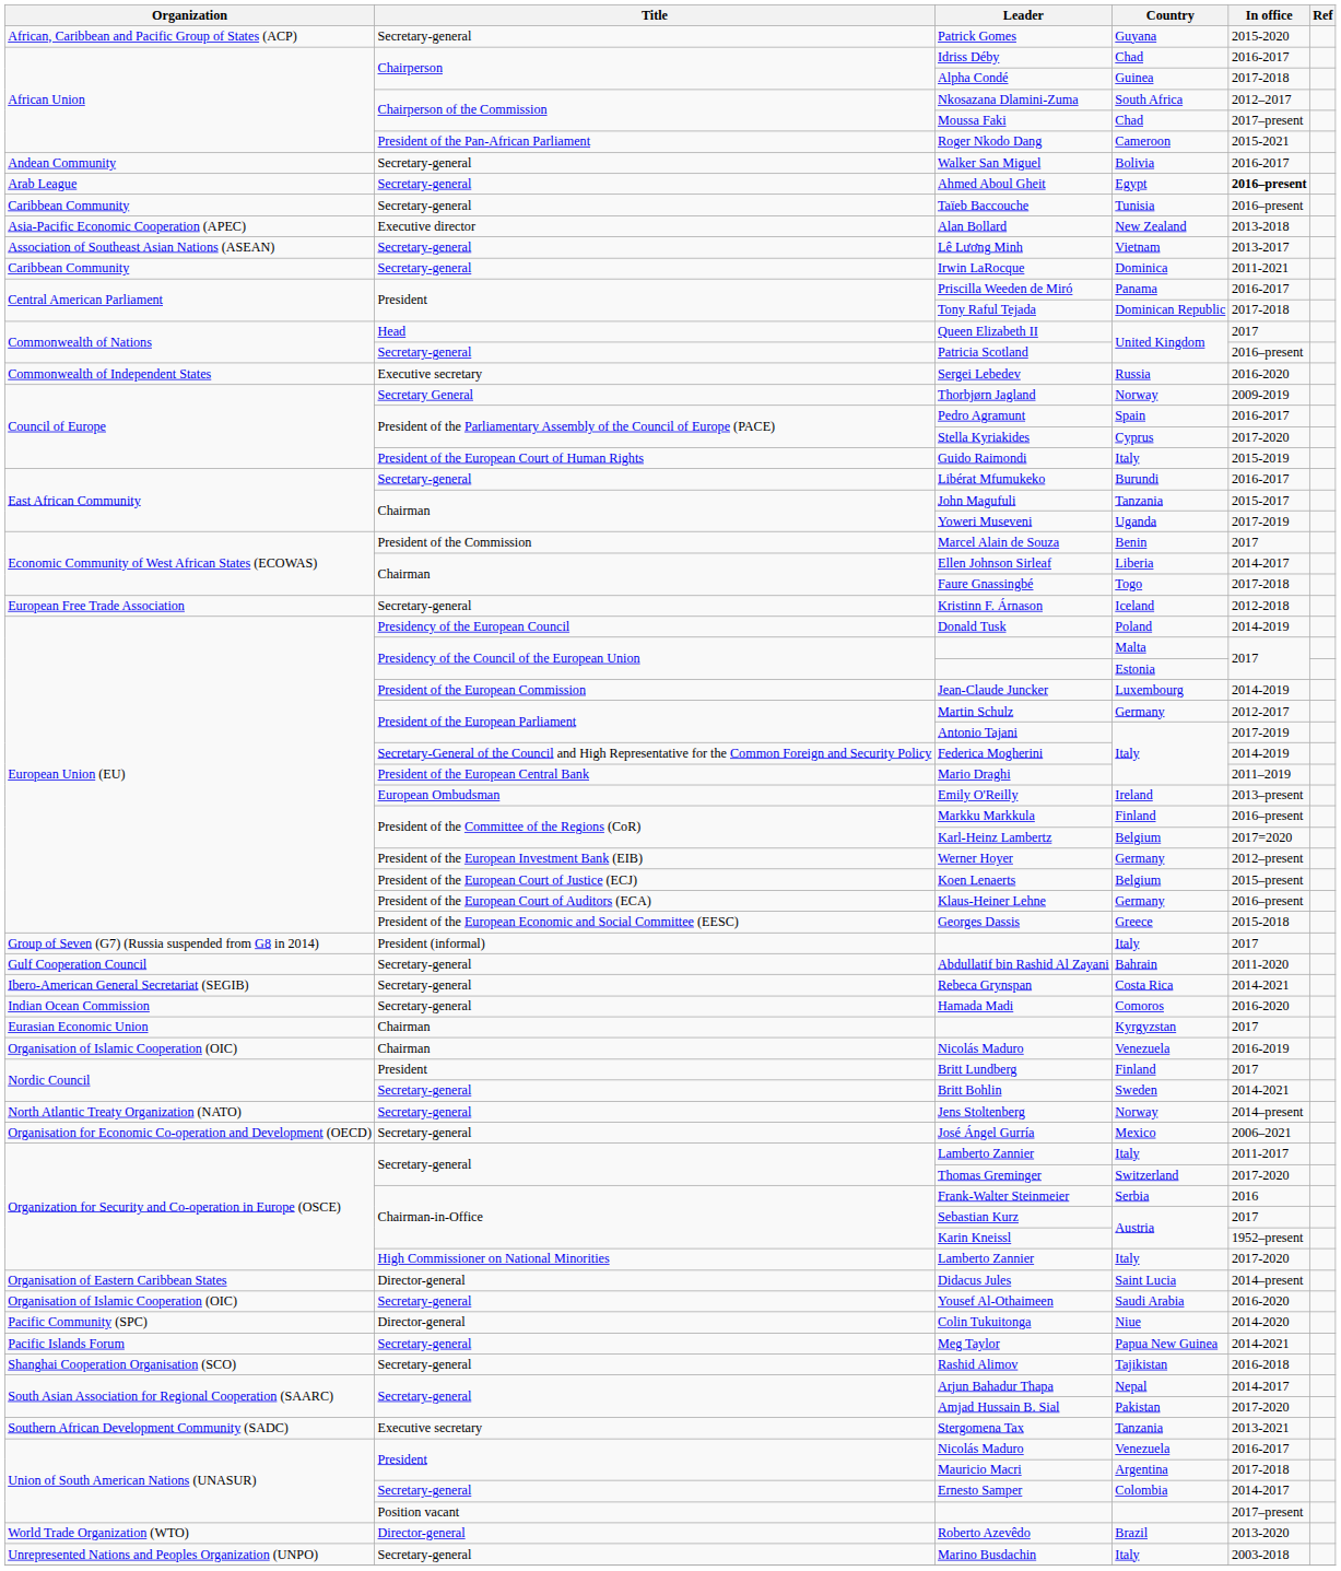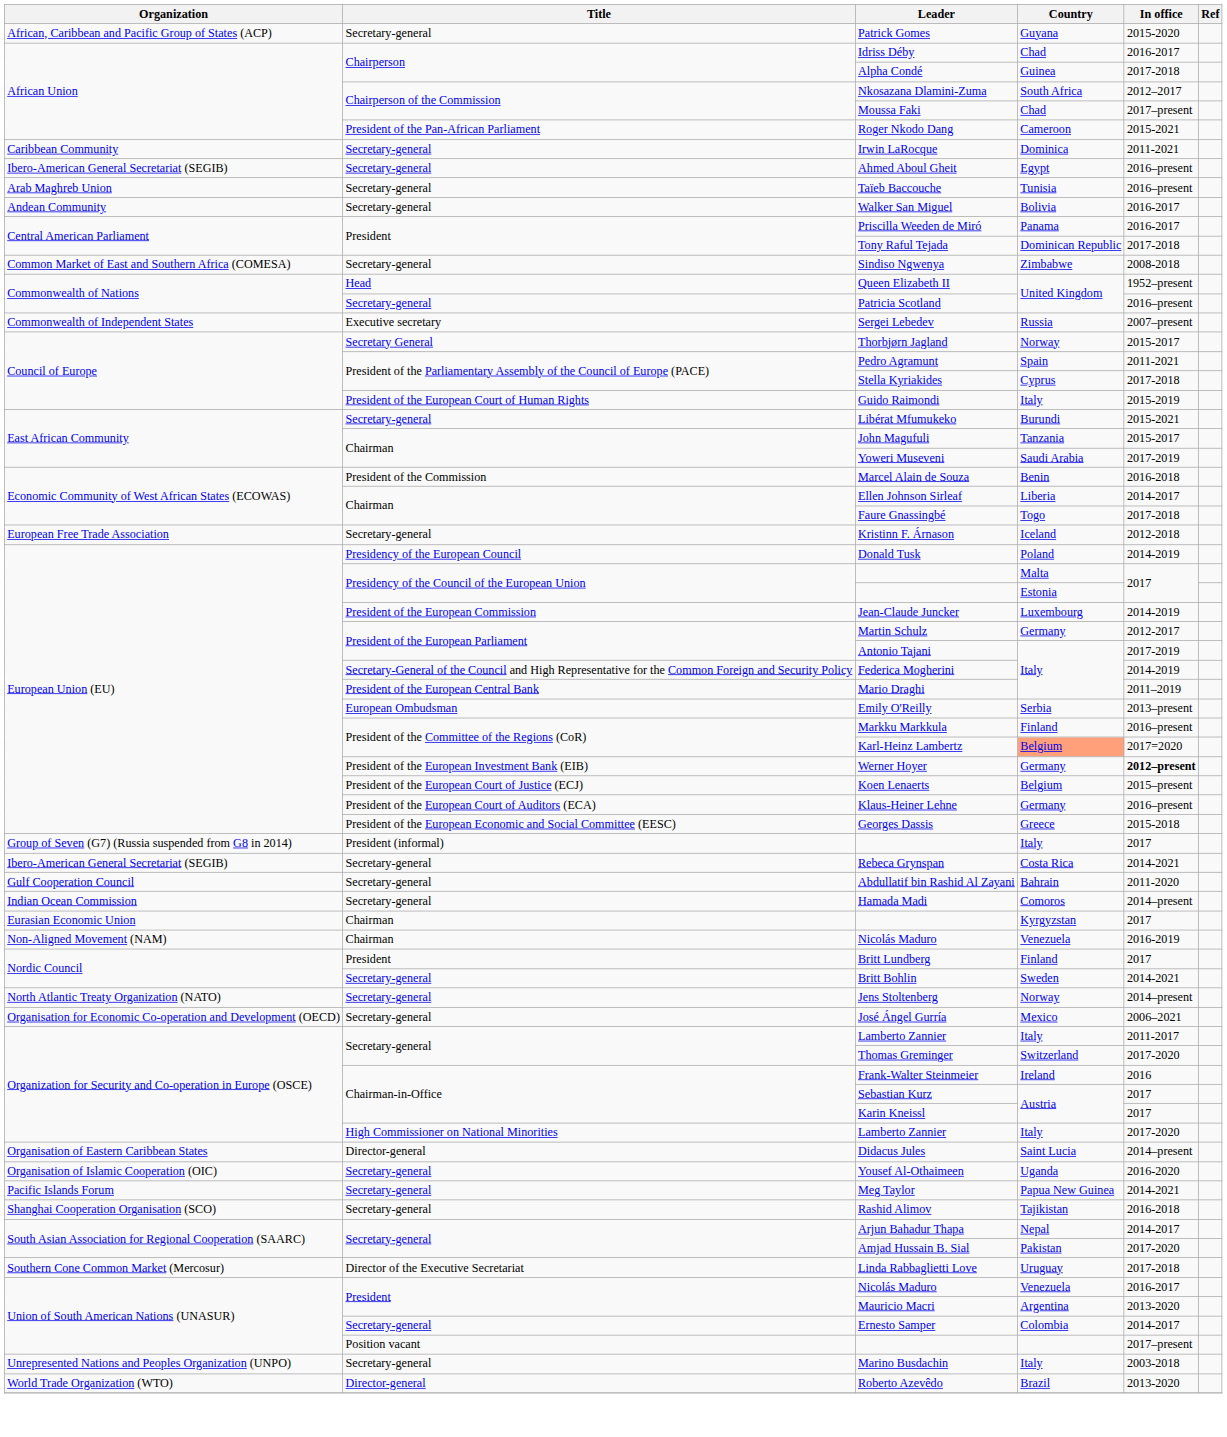 <table class="wikitable unsortable">
 <tr>
 <th>Organization</th>
 <th>Title</th>
 <th>Leader</th>
 <th>Country</th>
 <th>In office</th>
 <th>Ref</th>
 </tr>
 <tr>
 <td><a href='#'>African, Caribbean and Pacific Group of States</a> (ACP)</td>
 <td>Secretary-general</td>
 <td><a href='#'>Patrick Gomes</a></td>
 <td><a href='#'>Guyana</a></td>
 <td>2015-2020</td>
 <td></td>
 </tr>
 <tr>
 <td rowspan="5"><a href='#'>African Union</a></td>
 <td rowspan="2"><a href='#'>Chairperson</a></td>
 <td><a href='#'>Idriss Déby</a></td>
 <td><a href='#'>Chad</a></td>
 <td>2016-2017</td>
 <td></td>
 </tr>
 <tr>
 <td><a href='#'>Alpha Condé</a></td>
 <td><a href='#'>Guinea</a></td>
 <td>2017-2018</td>
 <td></td>
 </tr>
 <tr>
 <td rowspan="2"><a href='#'>Chairperson of the Commission</a></td>
 <td><a href='#'>Nkosazana Dlamini-Zuma</a></td>
 <td><a href='#'>South Africa</a></td>
 <td>2012–2017</td>
 <td></td>
 </tr>
 <tr>
 <td><a href='#'>Moussa Faki</a></td>
 <td><a href='#'>Chad</a></td>
 <td>2017–present</td>
 <td></td>
 </tr>
 <tr>
 <td><a href='#'>President of the Pan-African Parliament</a></td>
 <td><a href='#'>Roger Nkodo Dang</a></td>
 <td><a href='#'>Cameroon</a></td>
 <td>2015-2021</td>
 <td></td>
 </tr>
 <tr>
-<td><a href='#'>Andean Community</a></td>
-<td>Secretary-general</td>
-<td><a href='#'>Walker San Miguel</a></td>
-<td><a href='#'>Bolivia</a></td>
-<td>2016-2017</td>
+<td><a href='#'>Caribbean Community</a></td>
+<td><a href='#'>Secretary-general</a></td>
+<td><a href='#'>Irwin LaRocque</a></td>
+<td><a href='#'>Dominica</a></td>
+<td>2011-2021</td>
 <td></td>
 </tr>
 <tr>
-<td><a href='#'>Arab League</a></td>
+<td><a href='#'>Ibero-American General Secretariat</a> (SEGIB)</td>
 <td><a href='#'>Secretary-general</a></td>
 <td><a href='#'>Ahmed Aboul Gheit</a></td>
 <td><a href='#'>Egypt</a></td>
-<td><strong>2016–present</strong></td>
+<td>2016–present</td>
 <td></td>
 </tr>
 <tr>
-<td><a href='#'>Caribbean Community</a></td>
+<td><a href='#'>Arab Maghreb Union</a></td>
 <td>Secretary-general</td>
 <td><a href='#'>Taïeb Baccouche</a></td>
 <td><a href='#'>Tunisia</a></td>
 <td>2016–present</td>
 <td></td>
 </tr>
 <tr>
-<td><a href='#'>Asia-Pacific Economic Cooperation</a> (APEC)</td>
-<td>Executive director</td>
-<td><a href='#'>Alan Bollard</a></td>
-<td><a href='#'>New Zealand</a></td>
-<td>2013-2018</td>
-<td></td>
-</tr>
-<tr>
-<td><a href='#'>Association of Southeast Asian Nations</a> (ASEAN)</td>
-<td><a href='#'>Secretary-general</a></td>
-<td><a href='#'>Lê Lương Minh</a></td>
-<td><a href='#'>Vietnam</a></td>
-<td>2013-2017</td>
-<td></td>
-</tr>
-<tr>
-<td><a href='#'>Caribbean Community</a></td>
-<td><a href='#'>Secretary-general</a></td>
-<td><a href='#'>Irwin LaRocque</a></td>
-<td><a href='#'>Dominica</a></td>
-<td>2011-2021</td>
+<td><a href='#'>Andean Community</a></td>
+<td>Secretary-general</td>
+<td><a href='#'>Walker San Miguel</a></td>
+<td><a href='#'>Bolivia</a></td>
+<td>2016-2017</td>
 <td></td>
 </tr>
 <tr>
 <td rowspan="2"><a href='#'>Central American Parliament</a></td>
 <td rowspan="2">President</td>
 <td><a href='#'>Priscilla Weeden de Miró</a></td>
 <td><a href='#'>Panama</a></td>
 <td>2016-2017</td>
 <td></td>
 </tr>
 <tr>
 <td><a href='#'>Tony Raful Tejada</a></td>
 <td><a href='#'>Dominican Republic</a></td>
 <td>2017-2018</td>
 <td></td>
 </tr>
 <tr>
+<td><a href='#'>Common Market of East and Southern Africa</a> (COMESA)</td>
+<td>Secretary-general</td>
+<td><a href='#'>Sindiso Ngwenya</a></td>
+<td><a href='#'>Zimbabwe</a></td>
+<td>2008-2018</td>
+<td></td>
+</tr>
+<tr>
 <td rowspan="2"><a href='#'>Commonwealth of Nations</a></td>
 <td><a href='#'>Head</a></td>
 <td><a href='#'>Queen Elizabeth II</a></td>
 <td rowspan="2"><a href='#'>United Kingdom</a></td>
-<td>2017</td>
+<td>1952–present</td>
 <td></td>
 </tr>
 <tr>
 <td><a href='#'>Secretary-general</a></td>
 <td><a href='#'>Patricia Scotland</a></td>
 <td>2016–present</td>
 <td></td>
 </tr>
 <tr>
 <td><a href='#'>Commonwealth of Independent States</a></td>
 <td>Executive secretary</td>
 <td><a href='#'>Sergei Lebedev</a></td>
 <td><a href='#'>Russia</a></td>
-<td>2016-2020</td>
+<td>2007–present</td>
 <td></td>
 </tr>
 <tr>
 <td rowspan="4"><a href='#'>Council of Europe</a></td>
 <td><a href='#'>Secretary General</a></td>
 <td><a href='#'>Thorbjørn Jagland</a></td>
 <td><a href='#'>Norway</a></td>
-<td>2009-2019</td>
+<td>2015-2017</td>
 <td></td>
 </tr>
 <tr>
 <td rowspan="2">President of the <a href='#'>Parliamentary Assembly of the Council of Europe</a> (PACE)</td>
 <td><a href='#'>Pedro Agramunt</a></td>
 <td><a href='#'>Spain</a></td>
-<td>2016-2017</td>
+<td>2011-2021</td>
 <td></td>
 </tr>
 <tr>
 <td><a href='#'>Stella Kyriakides</a></td>
 <td><a href='#'>Cyprus</a></td>
-<td>2017-2020</td>
+<td>2017-2018</td>
 <td></td>
 </tr>
 <tr>
 <td><a href='#'>President of the European Court of Human Rights</a></td>
 <td><a href='#'>Guido Raimondi</a></td>
 <td><a href='#'>Italy</a></td>
 <td>2015-2019</td>
 <td></td>
 </tr>
 <tr>
 <td rowspan="3"><a href='#'>East African Community</a></td>
 <td><a href='#'>Secretary-general</a></td>
 <td><a href='#'>Libérat Mfumukeko</a></td>
 <td><a href='#'>Burundi</a></td>
-<td>2016-2017</td>
+<td>2015-2021</td>
 <td></td>
 </tr>
 <tr>
 <td rowspan="2">Chairman</td>
 <td><a href='#'>John Magufuli</a></td>
 <td><a href='#'>Tanzania</a></td>
 <td>2015-2017</td>
 <td></td>
 </tr>
 <tr>
 <td><a href='#'>Yoweri Museveni</a></td>
-<td><a href='#'>Uganda</a></td>
+<td><a href='#'>Saudi Arabia</a></td>
 <td>2017-2019</td>
 <td></td>
 </tr>
 <tr>
 <td rowspan="3"><a href='#'>Economic Community of West African States</a> (ECOWAS)</td>
 <td>President of the Commission</td>
 <td><a href='#'>Marcel Alain de Souza</a></td>
 <td><a href='#'>Benin</a></td>
-<td>2017</td>
+<td>2016-2018</td>
 <td></td>
 </tr>
 <tr>
 <td rowspan="2">Chairman</td>
 <td><a href='#'>Ellen Johnson Sirleaf</a></td>
 <td><a href='#'>Liberia</a></td>
 <td>2014-2017</td>
 <td></td>
 </tr>
 <tr>
 <td><a href='#'>Faure Gnassingbé</a></td>
 <td><a href='#'>Togo</a></td>
 <td>2017-2018</td>
 <td></td>
 </tr>
 <tr>
 <td><a href='#'>European Free Trade Association</a></td>
 <td>Secretary-general</td>
 <td><a href='#'>Kristinn F. Árnason</a></td>
 <td><a href='#'>Iceland</a></td>
 <td>2012-2018</td>
 <td></td>
 </tr>
 <tr>
 <td rowspan="15"><a href='#'>European Union</a> (EU)</td>
 <td><a href='#'>Presidency of the European Council</a></td>
 <td><a href='#'>Donald Tusk</a></td>
 <td><a href='#'>Poland</a></td>
 <td>2014-2019</td>
 <td></td>
 </tr>
 <tr>
 <td rowspan="2"><a href='#'>Presidency of the Council of the European Union</a></td>
 <td></td>
 <td><a href='#'>Malta</a></td>
 <td rowspan="2">2017</td>
 <td></td>
 </tr>
 <tr>
 <td></td>
 <td><a href='#'>Estonia</a></td>
 <td></td>
 </tr>
 <tr>
 <td><a href='#'>President of the European Commission</a></td>
 <td><a href='#'>Jean-Claude Juncker</a></td>
 <td><a href='#'>Luxembourg</a></td>
 <td>2014-2019</td>
 <td></td>
 </tr>
 <tr>
 <td rowspan="2"><a href='#'>President of the European Parliament</a></td>
 <td><a href='#'>Martin Schulz</a></td>
 <td><a href='#'>Germany</a></td>
 <td>2012-2017</td>
 <td></td>
 </tr>
 <tr>
 <td><a href='#'>Antonio Tajani</a></td>
 <td rowspan="3"><a href='#'>Italy</a></td>
 <td>2017-2019</td>
 <td></td>
 </tr>
 <tr>
 <td><a href='#'>Secretary-General of the Council</a> and High Representative for the <a href='#'>Common Foreign and Security Policy</a></td>
 <td><a href='#'>Federica Mogherini</a></td>
 <td>2014-2019</td>
 <td></td>
 </tr>
 <tr>
 <td><a href='#'>President of the European Central Bank</a></td>
 <td><a href='#'>Mario Draghi</a></td>
 <td>2011–2019</td>
 <td></td>
 </tr>
 <tr>
 <td><a href='#'>European Ombudsman</a></td>
 <td><a href='#'>Emily O'Reilly</a></td>
-<td><a href='#'>Ireland</a></td>
+<td><a href='#'>Serbia</a></td>
 <td>2013–present</td>
 <td></td>
 </tr>
 <tr>
 <td rowspan="2">President of the <a href='#'>Committee of the Regions</a> (CoR)</td>
 <td><a href='#'>Markku Markkula</a></td>
 <td><a href='#'>Finland</a></td>
 <td>2016–present</td>
 <td></td>
 </tr>
 <tr>
 <td><a href='#'>Karl-Heinz Lambertz</a></td>
-<td><a href='#'>Belgium</a></td>
+<td style="background: lightsalmon;"><a href='#'>Belgium</a></td>
 <td>2017=2020</td>
 <td></td>
 </tr>
 <tr>
 <td>President of the <a href='#'>European Investment Bank</a> (EIB)</td>
 <td><a href='#'>Werner Hoyer</a></td>
 <td><a href='#'>Germany</a></td>
-<td>2012–present</td>
+<td><strong>2012–present</strong></td>
 <td></td>
 </tr>
 <tr>
 <td>President of the <a href='#'>European Court of Justice</a> (ECJ)</td>
 <td><a href='#'>Koen Lenaerts</a></td>
 <td><a href='#'>Belgium</a></td>
 <td>2015–present</td>
 <td></td>
 </tr>
 <tr>
 <td>President of the <a href='#'>European Court of Auditors</a> (ECA)</td>
 <td><a href='#'>Klaus-Heiner Lehne</a></td>
 <td><a href='#'>Germany</a></td>
 <td>2016–present</td>
 <td></td>
 </tr>
 <tr>
 <td>President of the <a href='#'>European Economic and Social Committee</a> (EESC)</td>
 <td><a href='#'>Georges Dassis</a></td>
 <td><a href='#'>Greece</a></td>
 <td>2015-2018</td>
 <td></td>
 </tr>
 <tr>
 <td><a href='#'>Group of Seven</a> (G7) (Russia suspended from <a href='#'>G8</a> in 2014)</td>
 <td>President (informal)</td>
 <td></td>
 <td><a href='#'>Italy</a></td>
 <td>2017</td>
 <td></td>
 </tr>
 <tr>
+<td><a href='#'>Ibero-American General Secretariat</a> (SEGIB)</td>
+<td>Secretary-general</td>
+<td><a href='#'>Rebeca Grynspan</a></td>
+<td><a href='#'>Costa Rica</a></td>
+<td>2014-2021</td>
+<td></td>
+</tr>
+<tr>
 <td><a href='#'>Gulf Cooperation Council</a></td>
 <td>Secretary-general</td>
 <td><a href='#'>Abdullatif bin Rashid Al Zayani</a></td>
 <td><a href='#'>Bahrain</a></td>
 <td>2011-2020</td>
 <td></td>
 </tr>
 <tr>
-<td><a href='#'>Ibero-American General Secretariat</a> (SEGIB)</td>
-<td>Secretary-general</td>
-<td><a href='#'>Rebeca Grynspan</a></td>
-<td><a href='#'>Costa Rica</a></td>
-<td>2014-2021</td>
-<td></td>
-</tr>
-<tr>
 <td><a href='#'>Indian Ocean Commission</a></td>
 <td>Secretary-general</td>
 <td><a href='#'>Hamada Madi</a></td>
 <td><a href='#'>Comoros</a></td>
-<td>2016-2020</td>
+<td>2014–present</td>
 <td></td>
 </tr>
 <tr>
 <td><a href='#'>Eurasian Economic Union</a></td>
 <td>Chairman</td>
 <td></td>
 <td><a href='#'>Kyrgyzstan</a></td>
 <td>2017</td>
 <td></td>
 </tr>
 <tr>
-<td><a href='#'>Organisation of Islamic Cooperation</a> (OIC)</td>
+<td><a href='#'>Non-Aligned Movement</a> (NAM)</td>
 <td>Chairman</td>
 <td><a href='#'>Nicolás Maduro</a></td>
 <td><a href='#'>Venezuela</a></td>
 <td>2016-2019</td>
 <td></td>
 </tr>
 <tr>
 <td rowspan="2"><a href='#'>Nordic Council</a></td>
 <td>President</td>
 <td><a href='#'>Britt Lundberg</a></td>
 <td><a href='#'>Finland</a></td>
 <td>2017</td>
 <td></td>
 </tr>
 <tr>
 <td><a href='#'>Secretary-general</a></td>
 <td><a href='#'>Britt Bohlin</a></td>
 <td><a href='#'>Sweden</a></td>
 <td>2014-2021</td>
 <td></td>
 </tr>
 <tr>
 <td><a href='#'>North Atlantic Treaty Organization</a> (NATO)</td>
 <td><a href='#'>Secretary-general</a></td>
 <td><a href='#'>Jens Stoltenberg</a></td>
 <td><a href='#'>Norway</a></td>
 <td>2014–present</td>
 <td></td>
 </tr>
 <tr>
 <td><a href='#'>Organisation for Economic Co-operation and Development</a> (OECD)</td>
 <td>Secretary-general</td>
 <td><a href='#'>José Ángel Gurría</a></td>
 <td><a href='#'>Mexico</a></td>
 <td>2006–2021</td>
 <td></td>
 </tr>
 <tr>
 <td rowspan="6"><a href='#'>Organization for Security and Co-operation in Europe</a> (OSCE)</td>
 <td rowspan="2">Secretary-general</td>
 <td><a href='#'>Lamberto Zannier</a></td>
 <td><a href='#'>Italy</a></td>
 <td>2011-2017</td>
 <td></td>
 </tr>
 <tr>
 <td><a href='#'>Thomas Greminger</a></td>
 <td><a href='#'>Switzerland</a></td>
 <td>2017-2020</td>
 <td></td>
 </tr>
 <tr>
 <td rowspan="3">Chairman-in-Office</td>
 <td><a href='#'>Frank-Walter Steinmeier</a></td>
-<td><a href='#'>Serbia</a></td>
+<td><a href='#'>Ireland</a></td>
 <td>2016</td>
 <td></td>
 </tr>
 <tr>
 <td><a href='#'>Sebastian Kurz</a></td>
 <td rowspan="2"><a href='#'>Austria</a></td>
 <td>2017</td>
 <td></td>
 </tr>
 <tr>
 <td><a href='#'>Karin Kneissl</a></td>
-<td>1952–present</td>
+<td>2017</td>
 <td></td>
 </tr>
 <tr>
 <td><a href='#'>High Commissioner on National Minorities</a></td>
 <td><a href='#'>Lamberto Zannier</a></td>
 <td><a href='#'>Italy</a></td>
 <td>2017-2020</td>
 <td></td>
 </tr>
 <tr>
 <td><a href='#'>Organisation of Eastern Caribbean States</a></td>
 <td>Director-general</td>
 <td><a href='#'>Didacus Jules</a></td>
 <td><a href='#'>Saint Lucia</a></td>
 <td>2014–present</td>
 <td></td>
 </tr>
 <tr>
 <td><a href='#'>Organisation of Islamic Cooperation</a> (OIC)</td>
 <td><a href='#'>Secretary-general</a></td>
 <td><a href='#'>Yousef Al-Othaimeen</a></td>
-<td><a href='#'>Saudi Arabia</a></td>
+<td><a href='#'>Uganda</a></td>
 <td>2016-2020</td>
-<td></td>
-</tr>
-<tr>
-<td><a href='#'>Pacific Community</a> (SPC)</td>
-<td>Director-general</td>
-<td><a href='#'>Colin Tukuitonga</a></td>
-<td><a href='#'>Niue</a></td>
-<td>2014-2020</td>
 <td></td>
 </tr>
 <tr>
 <td><a href='#'>Pacific Islands Forum</a></td>
 <td><a href='#'>Secretary-general</a></td>
 <td><a href='#'>Meg Taylor</a></td>
 <td><a href='#'>Papua New Guinea</a></td>
 <td>2014-2021</td>
 <td></td>
 </tr>
 <tr>
 <td><a href='#'>Shanghai Cooperation Organisation</a> (SCO)</td>
 <td>Secretary-general</td>
 <td><a href='#'>Rashid Alimov</a></td>
 <td><a href='#'>Tajikistan</a></td>
 <td>2016-2018</td>
 <td></td>
 </tr>
 <tr>
 <td rowspan="2"><a href='#'>South Asian Association for Regional Cooperation</a> (SAARC)</td>
 <td rowspan="2"><a href='#'>Secretary-general</a></td>
 <td><a href='#'>Arjun Bahadur Thapa</a></td>
 <td><a href='#'>Nepal</a></td>
 <td>2014-2017</td>
 <td></td>
 </tr>
 <tr>
 <td><a href='#'>Amjad Hussain B. Sial</a></td>
 <td><a href='#'>Pakistan</a></td>
 <td>2017-2020</td>
 <td></td>
 </tr>
 <tr>
-<td><a href='#'>Southern African Development Community</a> (SADC)</td>
-<td>Executive secretary</td>
-<td><a href='#'>Stergomena Tax</a></td>
-<td><a href='#'>Tanzania</a></td>
-<td>2013-2021</td>
+<td><a href='#'>Southern Cone Common Market</a>  (Mercosur)</td>
+<td>Director of the Executive Secretariat</td>
+<td><a href='#'>Linda Rabbaglietti Love</a></td>
+<td><a href='#'>Uruguay</a></td>
+<td>2017-2018</td>
 <td></td>
 </tr>
 <tr>
 <td rowspan="4"><a href='#'>Union of South American Nations</a> (UNASUR)</td>
 <td rowspan="2"><a href='#'>President</a></td>
 <td><a href='#'>Nicolás Maduro</a></td>
 <td><a href='#'>Venezuela</a></td>
 <td>2016-2017</td>
 <td></td>
 </tr>
 <tr>
 <td><a href='#'>Mauricio Macri</a></td>
 <td><a href='#'>Argentina</a></td>
-<td>2017-2018</td>
+<td>2013-2020</td>
 <td></td>
 </tr>
 <tr>
 <td rowspan"2"><a href='#'>Secretary-general</a></td>
 <td><a href='#'>Ernesto Samper</a></td>
 <td><a href='#'>Colombia</a></td>
 <td>2014-2017</td>
 <td></td>
 </tr>
 <tr>
 <td>Position vacant</td>
 <td></td>
 <td></td>
 <td>2017–present</td>
 <td></td>
 </tr>
 <tr>
+<td><a href='#'>Unrepresented Nations and Peoples Organization</a> (UNPO)</td>
+<td>Secretary-general</td>
+<td><a href='#'>Marino Busdachin</a></td>
+<td><a href='#'>Italy</a></td>
+<td>2003-2018</td>
+<td></td>
+</tr>
+<tr>
 <td><a href='#'>World Trade Organization</a> (WTO)</td>
 <td><a href='#'>Director-general</a></td>
 <td><a href='#'>Roberto Azevêdo</a></td>
 <td><a href='#'>Brazil</a></td>
 <td>2013-2020</td>
 <td></td>
 </tr>
 <tr>
-<td><a href='#'>Unrepresented Nations and Peoples Organization</a> (UNPO)</td>
-<td>Secretary-general</td>
-<td><a href='#'>Marino Busdachin</a></td>
-<td><a href='#'>Italy</a></td>
-<td>2003-2018</td>
-<td></td>
-</tr>
-<tr>
 </tr>
 </table>
